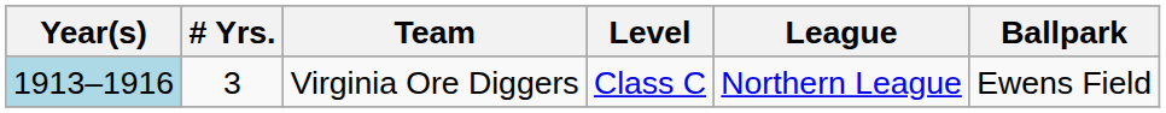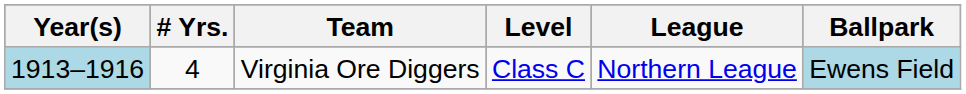 <table class="wikitable" style="text-align:center; font-size: 95%;">
 <tr>
 <th>Year(s)</th>
 <th># Yrs.</th>
 <th>Team</th>
 <th>Level</th>
 <th>League</th>
 <th>Ballpark</th>
 </tr>
 <tr>
 <td style="background: lightblue;">1913–1916</td>
-<td>3</td>
+<td>4</td>
 <td>Virginia Ore Diggers</td>
 <td><a href='#'>Class C</a></td>
 <td><a href='#'>Northern League</a></td>
-<td>Ewens Field</td>
+<td style="background: lightblue;">Ewens Field</td>
 </tr>
 </table>
